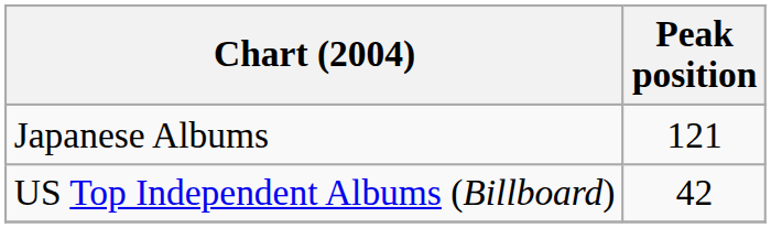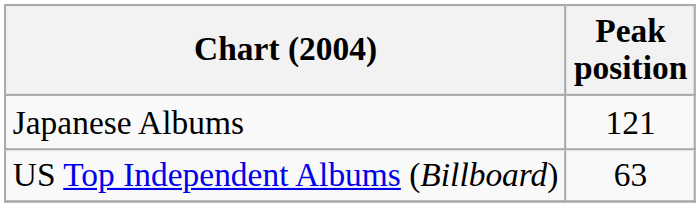 <table class="wikitable sortable">
 <tr>
 <th>Chart (2004)</th>
 <th>Peak<br>position</th>
 </tr>
 <tr>
 <td>Japanese Albums</td>
 <td align="center">121</td>
 </tr>
 <tr>
 <td>US <a href='#'>Top Independent Albums</a> (<em>Billboard</em>)</td>
-<td align="center">42</td>
+<td align="center">63</td>
 </tr>
 <tr>
 </tr>
 </table>
